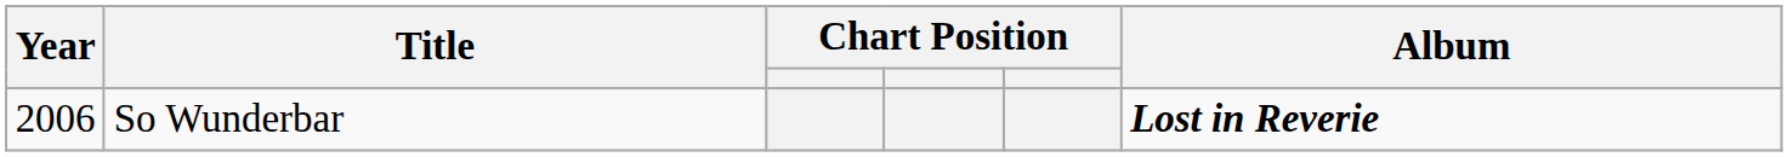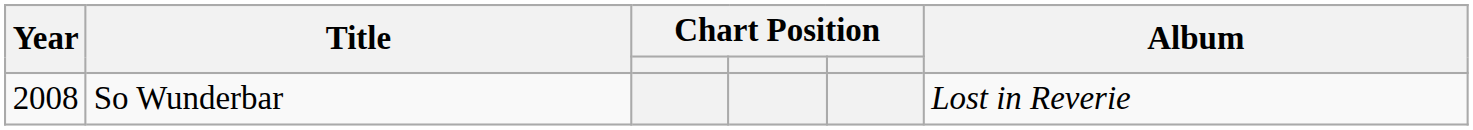 <table class="wikitable">
 <tr>
 <th width="28" rowspan="2"><strong>Year</strong></th>
 <th width="257" rowspan="2"><strong>Title</strong></th>
 <th colspan="3"><strong>Chart Position</strong></th>
 <th width="257" rowspan="2"><strong>Album</strong></th>
 </tr>
 <tr>
 <th width="40"></th>
 <th width="40"></th>
 <th width="40"></th>
 </tr>
 <tr>
-<td>2006</td>
+<td>2008</td>
 <td>So Wunderbar</td>
 <th></th>
 <th></th>
 <th></th>
-<td><strong><em>Lost in Reverie</em></strong></td>
+<td><em>Lost in Reverie</em></td>
 </tr>
 </table>
